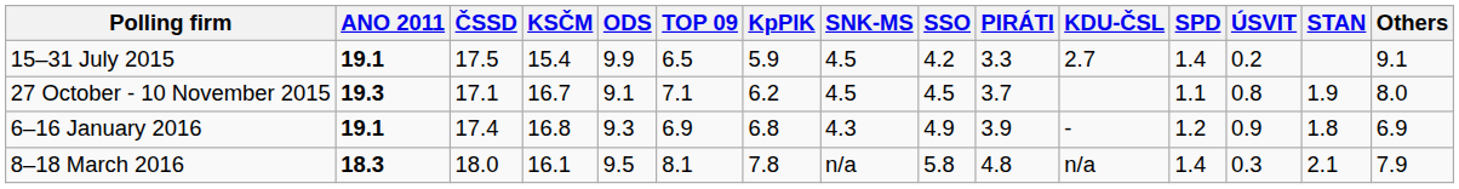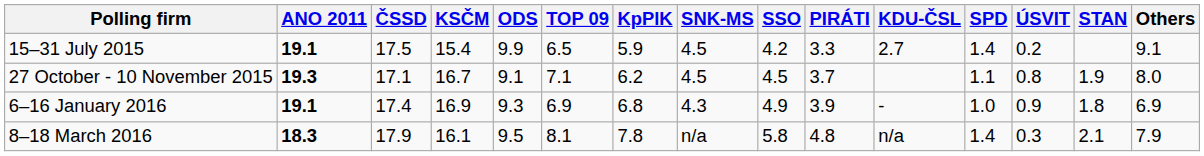 <table class="wikitable">
 <tr>
 <th>Polling firm</th>
 <th><a href='#'>ANO 2011</a></th>
 <th><a href='#'>ČSSD</a></th>
 <th><a href='#'>KSČM</a></th>
 <th><a href='#'>ODS</a></th>
 <th><a href='#'>TOP 09</a></th>
 <th><a href='#'>KpPlK</a></th>
 <th><a href='#'>SNK-MS</a></th>
 <th><a href='#'>SSO</a></th>
 <th><a href='#'>PIRÁTI</a></th>
 <th><a href='#'>KDU-ČSL</a></th>
 <th><a href='#'>SPD</a></th>
 <th><a href='#'>ÚSVIT</a></th>
 <th><a href='#'>STAN</a></th>
 <th>Others</th>
 </tr>
 <tr>
 <td> 15–31 July 2015</td>
 <td><strong>19.1</strong></td>
 <td>17.5</td>
 <td>15.4</td>
 <td>9.9</td>
 <td>6.5</td>
 <td>5.9</td>
 <td>4.5</td>
 <td>4.2</td>
 <td>3.3</td>
 <td>2.7</td>
 <td>1.4</td>
 <td>0.2</td>
 <td></td>
 <td>9.1</td>
 </tr>
 <tr>
 <td> 27  October - 10 November 2015</td>
 <td><strong>19.3</strong></td>
 <td>17.1</td>
 <td>16.7</td>
 <td>9.1</td>
 <td>7.1</td>
 <td>6.2</td>
 <td>4.5</td>
 <td>4.5</td>
 <td>3.7</td>
 <td></td>
 <td>1.1</td>
 <td>0.8</td>
 <td>1.9</td>
 <td>8.0</td>
 </tr>
 <tr>
 <td> 6–16 January 2016</td>
 <td><strong>19.1</strong></td>
 <td>17.4</td>
-<td>16.8</td>
+<td>16.9</td>
 <td>9.3</td>
 <td>6.9</td>
 <td>6.8</td>
 <td>4.3</td>
 <td>4.9</td>
 <td>3.9</td>
 <td>-</td>
-<td>1.2</td>
+<td>1.0</td>
 <td>0.9</td>
 <td>1.8</td>
 <td>6.9</td>
 </tr>
 <tr>
 <td> 8–18 March 2016</td>
 <td><strong>18.3</strong></td>
-<td>18.0</td>
+<td>17.9</td>
 <td>16.1</td>
 <td>9.5</td>
 <td>8.1</td>
 <td>7.8</td>
 <td>n/a</td>
 <td>5.8</td>
 <td>4.8</td>
 <td>n/a</td>
 <td>1.4</td>
 <td>0.3</td>
 <td>2.1</td>
 <td>7.9</td>
 </tr>
 </table>
